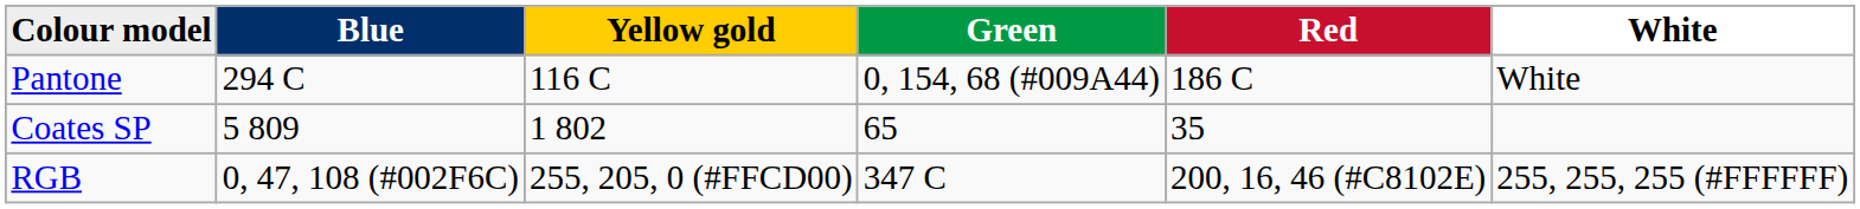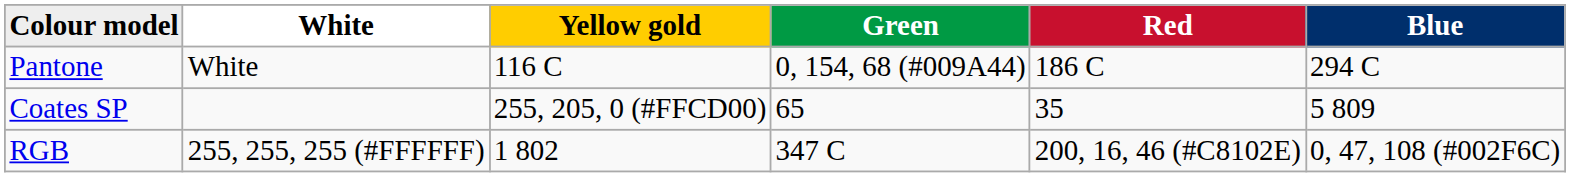 <table width="65%" border="1" cellpadding="2" cellspacing="0" style="margin:1em auto; background: #f9f9f9; border: 1px solid #aaaaaa; border-collapse: collapse; white-space: nowrap; text-align: left">
 <tr style="text-align: center; background: #EEEEEE">
 <th>Colour model</th>
-<th style="background-color:#002F6C; color:#FFFFFF">Blue</th>
+<th style="background-color:#FFFFFF; color:#000000">White</th>
 <th style="background-color:#FFCD00; color:#000000">Yellow gold</th>
 <th style="background-color:#009A44; color:#FFFFFF">Green</th>
 <th style="background-color:#C8102E; color:#FFFFFF">Red</th>
-<th style="background-color:#FFFFFF; color:#000000">White</th>
+<th style="background-color:#002F6C; color:#FFFFFF">Blue</th>
 </tr>
 <tr>
 <td><a href='#'>Pantone</a></td>
-<td>294 C</td>
+<td>White</td>
 <td>116 C</td>
 <td>0, 154, 68 (#009A44)</td>
 <td>186 C</td>
-<td>White</td>
+<td>294 C</td>
 </tr>
 <tr>
 <td><a href='#'>Coates SP</a></td>
-<td>5 809</td>
-<td>1 802</td>
+<td></td>
+<td>255, 205, 0 (#FFCD00)</td>
 <td>65</td>
 <td>35</td>
-<td></td>
+<td>5 809</td>
 </tr>
 <tr>
 <td><a href='#'>RGB</a></td>
-<td>0, 47, 108 (#002F6C)</td>
-<td>255, 205, 0 (#FFCD00)</td>
+<td>255, 255, 255 (#FFFFFF)</td>
+<td>1 802</td>
 <td>347 C</td>
 <td>200, 16, 46 (#C8102E)</td>
-<td>255, 255, 255 (#FFFFFF)</td>
+<td>0, 47, 108 (#002F6C)</td>
 </tr>
 </table>
